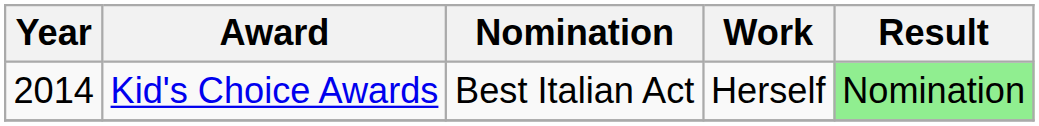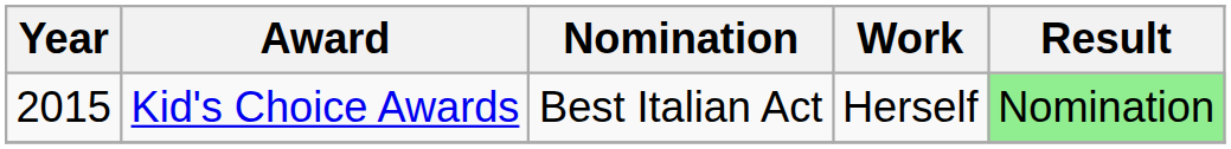 <table class="wikitable">
 <tr>
 <th>Year</th>
 <th>Award</th>
 <th>Nomination</th>
 <th>Work</th>
 <th>Result</th>
 </tr>
 <tr>
-<td style="text-align:center;" rowspan="1">2014</td>
+<td style="text-align:center;" rowspan="1">2015</td>
 <td><a href='#'>Kid's Choice Awards</a></td>
 <td>Best Italian Act</td>
 <td>Herself</td>
 <td style="background: lightgreen;">Nomination</td>
 </tr>
 <tr>
 </tr>
 </table>
